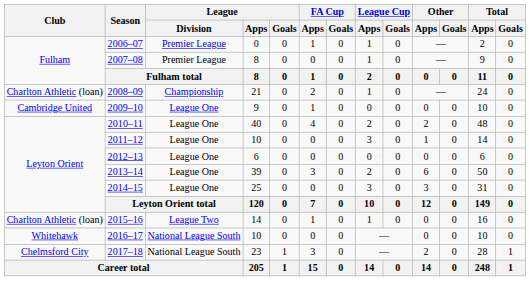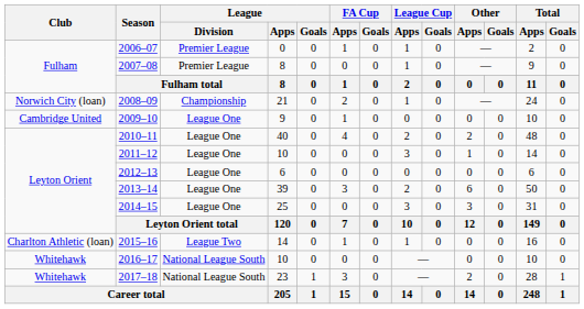 <table class="wikitable" style="text-align:center">
 <tr>
 <th rowspan="2">Club</th>
 <th rowspan="2">Season</th>
 <th colspan="3">League</th>
 <th colspan="2"><a href='#'>FA Cup</a></th>
 <th colspan="2"><a href='#'>League Cup</a></th>
 <th colspan="2">Other</th>
 <th colspan="2">Total</th>
 </tr>
 <tr>
 <th>Division</th>
 <th>Apps</th>
 <th>Goals</th>
 <th>Apps</th>
 <th>Goals</th>
 <th>Apps</th>
 <th>Goals</th>
 <th>Apps</th>
 <th>Goals</th>
 <th>Apps</th>
 <th>Goals</th>
 </tr>
 <tr>
 <td rowspan="3"><a href='#'>Fulham</a></td>
 <td><a href='#'>2006–07</a></td>
 <td><a href='#'>Premier League</a></td>
 <td>0</td>
 <td>0</td>
 <td>1</td>
 <td>0</td>
 <td>1</td>
 <td>0</td>
 <td colspan="2">—</td>
 <td>2</td>
 <td>0</td>
 </tr>
 <tr>
 <td><a href='#'>2007–08</a></td>
 <td>Premier League</td>
 <td>8</td>
 <td>0</td>
 <td>0</td>
 <td>0</td>
 <td>1</td>
 <td>0</td>
 <td colspan="2">—</td>
 <td>9</td>
 <td>0</td>
 </tr>
 <tr>
 <th colspan="2">Fulham total</th>
 <th>8</th>
 <th>0</th>
 <th>1</th>
 <th>0</th>
 <th>2</th>
 <th>0</th>
 <th>0</th>
 <th>0</th>
 <th>11</th>
 <th>0</th>
 </tr>
 <tr>
-<td><a href='#'>Charlton Athletic</a> (loan)</td>
+<td><a href='#'>Norwich City</a> (loan)</td>
 <td><a href='#'>2008–09</a></td>
 <td><a href='#'>Championship</a></td>
 <td>21</td>
 <td>0</td>
 <td>2</td>
 <td>0</td>
 <td>1</td>
 <td>0</td>
 <td colspan="2">—</td>
 <td>24</td>
 <td>0</td>
 </tr>
 <tr>
 <td><a href='#'>Cambridge United</a></td>
 <td><a href='#'>2009–10</a></td>
 <td><a href='#'>League One</a></td>
 <td>9</td>
 <td>0</td>
 <td>1</td>
 <td>0</td>
 <td>0</td>
 <td>0</td>
 <td>0</td>
 <td>0</td>
 <td>10</td>
 <td>0</td>
 </tr>
 <tr>
 <td rowspan="6"><a href='#'>Leyton Orient</a></td>
 <td><a href='#'>2010–11</a></td>
 <td>League One</td>
 <td>40</td>
 <td>0</td>
 <td>4</td>
 <td>0</td>
 <td>2</td>
 <td>0</td>
 <td>2</td>
 <td>0</td>
 <td>48</td>
 <td>0</td>
 </tr>
 <tr>
 <td><a href='#'>2011–12</a></td>
 <td>League One</td>
 <td>10</td>
 <td>0</td>
 <td>0</td>
 <td>0</td>
 <td>3</td>
 <td>0</td>
 <td>1</td>
 <td>0</td>
 <td>14</td>
 <td>0</td>
 </tr>
 <tr>
 <td><a href='#'>2012–13</a></td>
 <td>League One</td>
 <td>6</td>
 <td>0</td>
 <td>0</td>
 <td>0</td>
 <td>0</td>
 <td>0</td>
 <td>0</td>
 <td>0</td>
 <td>6</td>
 <td>0</td>
 </tr>
 <tr>
 <td><a href='#'>2013–14</a></td>
 <td>League One</td>
 <td>39</td>
 <td>0</td>
 <td>3</td>
 <td>0</td>
 <td>2</td>
 <td>0</td>
 <td>6</td>
 <td>0</td>
 <td>50</td>
 <td>0</td>
 </tr>
 <tr>
 <td><a href='#'>2014–15</a></td>
 <td>League One</td>
 <td>25</td>
 <td>0</td>
 <td>0</td>
 <td>0</td>
 <td>3</td>
 <td>0</td>
 <td>3</td>
 <td>0</td>
 <td>31</td>
 <td>0</td>
 </tr>
 <tr>
 <th colspan="2">Leyton Orient total</th>
 <th>120</th>
 <th>0</th>
 <th>7</th>
 <th>0</th>
 <th>10</th>
 <th>0</th>
 <th>12</th>
 <th>0</th>
 <th>149</th>
 <th>0</th>
 </tr>
 <tr>
 <td><a href='#'>Charlton Athletic</a> (loan)</td>
 <td><a href='#'>2015–16</a></td>
 <td><a href='#'>League Two</a></td>
 <td>14</td>
 <td>0</td>
 <td>1</td>
 <td>0</td>
 <td>1</td>
 <td>0</td>
 <td>0</td>
 <td>0</td>
 <td>16</td>
 <td>0</td>
 </tr>
 <tr>
 <td><a href='#'>Whitehawk</a></td>
 <td><a href='#'>2016–17</a></td>
 <td><a href='#'>National League South</a></td>
 <td>10</td>
 <td>0</td>
 <td>0</td>
 <td>0</td>
 <td colspan="2">—</td>
 <td>0</td>
 <td>0</td>
 <td>10</td>
 <td>0</td>
 </tr>
 <tr>
-<td><a href='#'>Chelmsford City</a></td>
+<td><a href='#'>Whitehawk</a></td>
 <td><a href='#'>2017–18</a></td>
 <td>National League South</td>
 <td>23</td>
 <td>1</td>
 <td>3</td>
 <td>0</td>
 <td colspan="2">—</td>
 <td>2</td>
 <td>0</td>
 <td>28</td>
 <td>1</td>
 </tr>
 <tr>
 <th colspan="3">Career total</th>
 <th>205</th>
 <th>1</th>
 <th>15</th>
 <th>0</th>
 <th>14</th>
 <th>0</th>
 <th>14</th>
 <th>0</th>
 <th>248</th>
 <th>1</th>
 </tr>
 </table>
